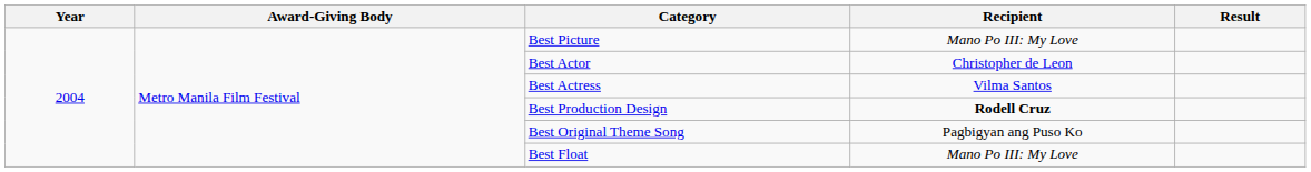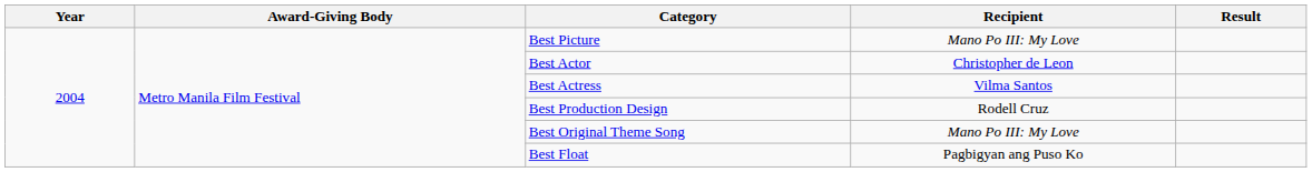 <table | width="90%" class="wikitable sortable">
 <tr>
 <th width="10%">Year</th>
 <th width="30%">Award-Giving Body</th>
 <th width="25%">Category</th>
 <th width="25%">Recipient</th>
 <th width="10%">Result</th>
 </tr>
 <tr>
 <td rowspan="6" align="center"><a href='#'>2004</a></td>
 <td rowspan="6" align="left"><a href='#'>Metro Manila Film Festival</a></td>
 <td align="left"><a href='#'>Best Picture</a></td>
 <td align="center"><em>Mano Po III: My Love</em></td>
 <td></td>
 </tr>
 <tr>
 <td align="left"><a href='#'>Best Actor</a></td>
 <td align="center"><a href='#'>Christopher de Leon</a></td>
 <td></td>
 </tr>
 <tr>
 <td align="left"><a href='#'>Best Actress</a></td>
 <td align="center"><a href='#'>Vilma Santos</a></td>
 <td></td>
 </tr>
 <tr>
 <td align="left"><a href='#'>Best Production Design</a></td>
-<td align="center"><strong>Rodell Cruz</strong></td>
+<td align="center">Rodell Cruz</td>
 <td></td>
 </tr>
 <tr>
 <td align="left"><a href='#'>Best Original Theme Song</a></td>
-<td align="center">Pagbigyan ang Puso Ko</td>
+<td align="center"><em>Mano Po III: My Love</em></td>
 <td></td>
 </tr>
 <tr>
 <td align="left"><a href='#'>Best Float</a></td>
-<td align="center"><em>Mano Po III: My Love</em></td>
+<td align="center">Pagbigyan ang Puso Ko</td>
 <td></td>
 </tr>
 </table>
